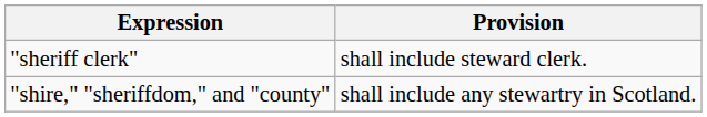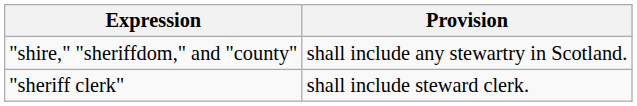 <table class="wikitable">
 <tr>
 <th>Expression</th>
 <th>Provision</th>
 </tr>
 <tr>
+<td>"shire," "sheriffdom," and "county"</td>
+<td>shall include any stewartry in Scotland.</td>
+</tr>
+<tr>
 <td>"sheriff clerk"</td>
 <td>shall include steward clerk.</td>
 </tr>
-<tr>
-<td>"shire," "sheriffdom," and "county"</td>
-<td>shall include any stewartry in Scotland.</td>
-</tr>
 </table>
